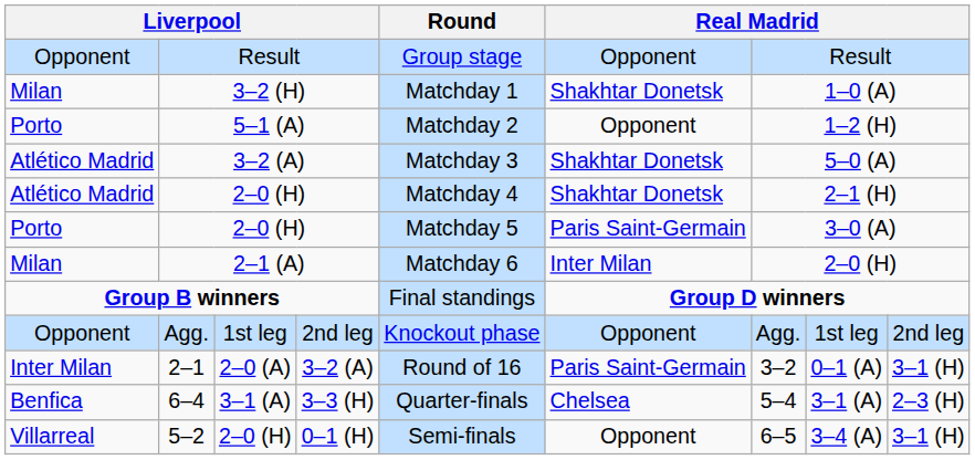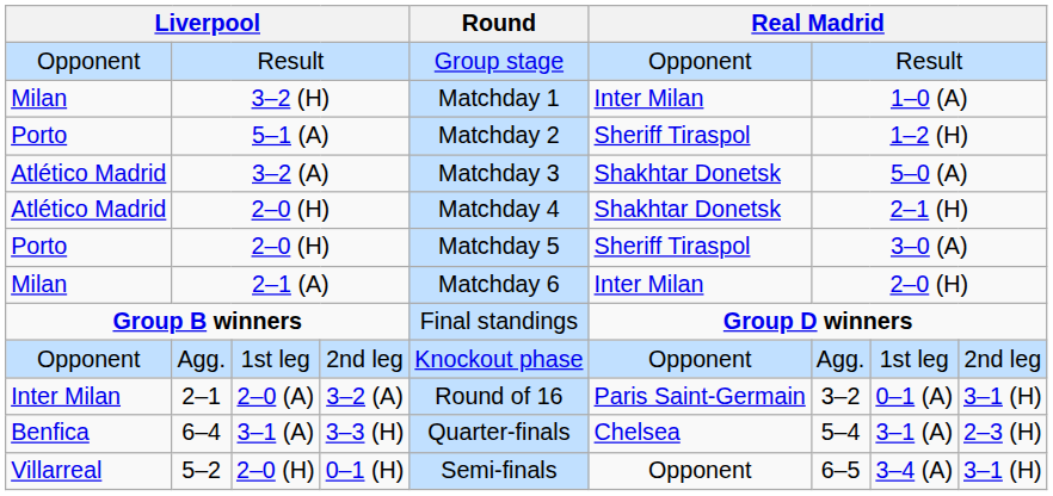 <table class="wikitable" style="text-align:center">
 <tr>
 <th colspan="4"> <a href='#'>Liverpool</a></th>
 <th>Round</th>
 <th colspan="4"> <a href='#'>Real Madrid</a></th>
 </tr>
 <tr style="background:#C1E0FF">
 <td>Opponent</td>
 <td colspan="3">Result</td>
 <td><a href='#'>Group stage</a></td>
 <td>Opponent</td>
 <td colspan="3">Result</td>
 </tr>
 <tr>
 <td style="text-align:left"> <a href='#'>Milan</a></td>
 <td colspan="3"><a href='#'>3–2</a> (H)</td>
 <td style="background:#C1E0FF">Matchday 1</td>
-<td style="text-align:left"> <a href='#'>Shakhtar Donetsk</a></td>
+<td style="text-align:left"> <a href='#'>Inter Milan</a></td>
 <td colspan="3"><a href='#'>1–0</a> (A)</td>
 </tr>
 <tr>
 <td style="text-align:left"> <a href='#'>Porto</a></td>
 <td colspan="3"><a href='#'>5–1</a> (A)</td>
 <td style="background:#C1E0FF">Matchday 2</td>
-<td>Opponent</td>
+<td style="text-align:left"> <a href='#'>Sheriff Tiraspol</a></td>
 <td colspan="3"><a href='#'>1–2</a> (H)</td>
 </tr>
 <tr>
 <td style="text-align:left"> <a href='#'>Atlético Madrid</a></td>
 <td colspan="3"><a href='#'>3–2</a> (A)</td>
 <td style="background:#C1E0FF">Matchday 3</td>
 <td style="text-align:left"> <a href='#'>Shakhtar Donetsk</a></td>
 <td colspan="3"><a href='#'>5–0</a> (A)</td>
 </tr>
 <tr>
 <td style="text-align:left"> <a href='#'>Atlético Madrid</a></td>
 <td colspan="3"><a href='#'>2–0</a> (H)</td>
 <td style="background:#C1E0FF">Matchday 4</td>
 <td style="text-align:left"> <a href='#'>Shakhtar Donetsk</a></td>
 <td colspan="3"><a href='#'>2–1</a> (H)</td>
 </tr>
 <tr>
 <td style="text-align:left"> <a href='#'>Porto</a></td>
 <td colspan="3"><a href='#'>2–0</a> (H)</td>
 <td style="background:#C1E0FF">Matchday 5</td>
-<td style="text-align:left"> <a href='#'>Paris Saint-Germain</a></td>
+<td style="text-align:left"> <a href='#'>Sheriff Tiraspol</a></td>
 <td colspan="3"><a href='#'>3–0</a> (A)</td>
 </tr>
 <tr>
 <td style="text-align:left"> <a href='#'>Milan</a></td>
 <td colspan="3"><a href='#'>2–1</a> (A)</td>
 <td style="background:#C1E0FF">Matchday 6</td>
 <td style="text-align:left"> <a href='#'>Inter Milan</a></td>
 <td colspan="3"><a href='#'>2–0</a> (H)</td>
 </tr>
 <tr>
 <td colspan="4" style="vertical-align:top"><strong><a href='#'>Group B</a> winners</strong><br><div></div></td>
 <td style="background:#C1E0FF">Final standings</td>
 <td colspan="4" style="vertical-align:top"><strong><a href='#'>Group D</a> winners</strong><br><div></div></td>
 </tr>
 <tr style="background:#C1E0FF">
 <td>Opponent</td>
 <td>Agg.</td>
 <td>1st leg</td>
 <td>2nd leg</td>
 <td><a href='#'>Knockout phase</a></td>
 <td>Opponent</td>
 <td>Agg.</td>
 <td>1st leg</td>
 <td>2nd leg</td>
 </tr>
 <tr>
 <td style="text-align:left"> <a href='#'>Inter Milan</a></td>
 <td>2–1</td>
 <td><a href='#'>2–0</a> (A)</td>
 <td><a href='#'>3–2</a> (A)</td>
 <td style="background:#C1E0FF">Round of 16</td>
 <td style="text-align:left"> <a href='#'>Paris Saint-Germain</a></td>
 <td>3–2</td>
 <td><a href='#'>0–1</a> (A)</td>
 <td><a href='#'>3–1</a> (H)</td>
 </tr>
 <tr>
 <td style="text-align:left"> <a href='#'>Benfica</a></td>
 <td>6–4</td>
 <td><a href='#'>3–1</a> (A)</td>
 <td><a href='#'>3–3</a> (H)</td>
 <td style="background:#C1E0FF">Quarter-finals</td>
 <td style="text-align:left"> <a href='#'>Chelsea</a></td>
 <td>5–4</td>
 <td><a href='#'>3–1</a> (A)</td>
 <td><a href='#'>2–3</a>  (H)</td>
 </tr>
 <tr>
 <td style="text-align:left"> <a href='#'>Villarreal</a></td>
 <td>5–2</td>
 <td><a href='#'>2–0</a> (H)</td>
 <td><a href='#'>0–1</a> (H)</td>
 <td style="background:#C1E0FF">Semi-finals</td>
 <td>Opponent</td>
 <td>6–5</td>
 <td><a href='#'>3–4</a> (A)</td>
 <td><a href='#'>3–1</a>  (H)</td>
 </tr>
 </table>
